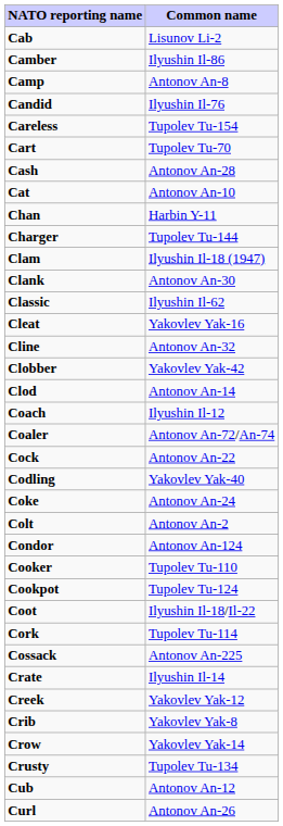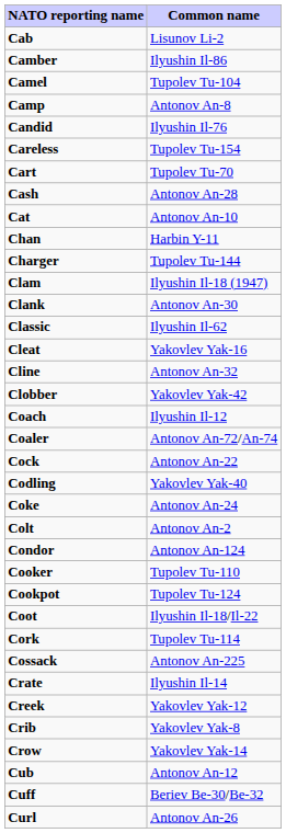 <table class="wikitable sortable" border="1">
 <tr>
 <th style="background:#CCCCFF;">NATO reporting name</th>
 <th style="background:#CCCCFF;">Common name</th>
 </tr>
 <tr>
 <td><strong>Cab</strong></td>
 <td><a href='#'>Lisunov Li-2</a></td>
 </tr>
 <tr>
 <td><strong>Camber</strong></td>
 <td><a href='#'>Ilyushin Il-86</a></td>
+</tr>
+<tr>
+<td><strong>Camel</strong></td>
+<td><a href='#'>Tupolev Tu-104</a></td>
 </tr>
 <tr>
 <td><strong>Camp</strong></td>
 <td><a href='#'>Antonov An-8</a></td>
 </tr>
 <tr>
 <td><strong>Candid</strong></td>
 <td><a href='#'>Ilyushin Il-76</a></td>
 </tr>
 <tr>
 <td><strong>Careless</strong></td>
 <td><a href='#'>Tupolev Tu-154</a></td>
 </tr>
 <tr>
 <td><strong>Cart</strong></td>
 <td><a href='#'>Tupolev Tu-70</a></td>
 </tr>
 <tr>
 <td><strong>Cash</strong></td>
 <td><a href='#'>Antonov An-28</a></td>
 </tr>
 <tr>
 <td><strong>Cat</strong></td>
 <td><a href='#'>Antonov An-10</a></td>
 </tr>
 <tr>
 <td><strong>Chan</strong></td>
 <td><a href='#'>Harbin Y-11</a></td>
 </tr>
 <tr>
 <td><strong>Charger</strong></td>
 <td><a href='#'>Tupolev Tu-144</a></td>
 </tr>
 <tr>
 <td><strong>Clam</strong></td>
 <td><a href='#'>Ilyushin Il-18 (1947)</a></td>
 </tr>
 <tr>
 <td><strong>Clank</strong></td>
 <td><a href='#'>Antonov An-30</a></td>
 </tr>
 <tr>
 <td><strong>Classic</strong></td>
 <td><a href='#'>Ilyushin Il-62</a></td>
 </tr>
 <tr>
 <td><strong>Cleat</strong></td>
 <td><a href='#'>Yakovlev Yak-16</a></td>
 </tr>
 <tr>
 <td><strong>Cline</strong></td>
 <td><a href='#'>Antonov An-32</a></td>
 </tr>
 <tr>
 <td><strong>Clobber</strong></td>
 <td><a href='#'>Yakovlev Yak-42</a></td>
-</tr>
-<tr>
-<td><strong>Clod</strong></td>
-<td><a href='#'>Antonov An-14</a></td>
 </tr>
 <tr>
 <td><strong>Coach</strong></td>
 <td><a href='#'>Ilyushin Il-12</a></td>
 </tr>
 <tr>
 <td><strong>Coaler</strong></td>
 <td><a href='#'>Antonov An-72</a>/<a href='#'>An-74</a></td>
 </tr>
 <tr>
 <td><strong>Cock</strong></td>
 <td><a href='#'>Antonov An-22</a></td>
 </tr>
 <tr>
 <td><strong>Codling</strong></td>
 <td><a href='#'>Yakovlev Yak-40</a></td>
 </tr>
 <tr>
 <td><strong>Coke</strong></td>
 <td><a href='#'>Antonov An-24</a></td>
 </tr>
 <tr>
 <td><strong>Colt</strong></td>
 <td><a href='#'>Antonov An-2</a></td>
 </tr>
 <tr>
 <td><strong>Condor</strong></td>
 <td><a href='#'>Antonov An-124</a></td>
 </tr>
 <tr>
 <td><strong>Cooker</strong></td>
 <td><a href='#'>Tupolev Tu-110</a></td>
 </tr>
 <tr>
 <td><strong>Cookpot</strong></td>
 <td><a href='#'>Tupolev Tu-124</a></td>
 </tr>
 <tr>
 <td><strong>Coot</strong></td>
 <td><a href='#'>Ilyushin Il-18</a>/<a href='#'>Il-22</a></td>
 </tr>
 <tr>
 <td><strong>Cork</strong></td>
 <td><a href='#'>Tupolev Tu-114</a></td>
 </tr>
 <tr>
 <td><strong>Cossack</strong></td>
 <td><a href='#'>Antonov An-225</a></td>
 </tr>
 <tr>
 <td><strong>Crate</strong></td>
 <td><a href='#'>Ilyushin Il-14</a></td>
 </tr>
 <tr>
 <td><strong>Creek</strong></td>
 <td><a href='#'>Yakovlev Yak-12</a></td>
 </tr>
 <tr>
 <td><strong>Crib</strong></td>
 <td><a href='#'>Yakovlev Yak-8</a></td>
 </tr>
 <tr>
 <td><strong>Crow</strong></td>
 <td><a href='#'>Yakovlev Yak-14</a></td>
 </tr>
 <tr>
-<td><strong>Crusty</strong></td>
-<td><a href='#'>Tupolev Tu-134</a></td>
+<td><strong>Cub</strong></td>
+<td><a href='#'>Antonov An-12</a></td>
 </tr>
 <tr>
-<td><strong>Cub</strong></td>
-<td><a href='#'>Antonov An-12</a></td>
+<td><strong>Cuff</strong></td>
+<td><a href='#'>Beriev Be-30</a>/<a href='#'>Be-32</a></td>
 </tr>
 <tr>
 <td><strong>Curl</strong></td>
 <td><a href='#'>Antonov An-26</a></td>
 </tr>
 </table>
